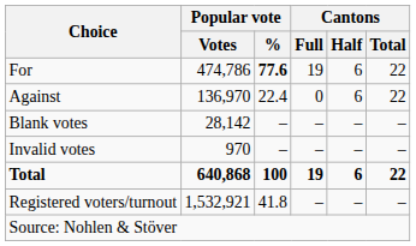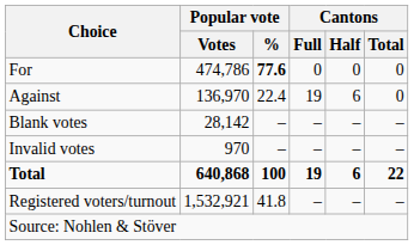 <table class=wikitable style=text-align:right>
 <tr>
 <th rowspan=2>Choice</th>
 <th colspan=2>Popular vote</th>
 <th colspan=3>Cantons</th>
 </tr>
 <tr>
 <th>Votes</th>
 <th>%</th>
 <th>Full</th>
 <th>Half</th>
 <th>Total</th>
 </tr>
 <tr>
 <td align=left>For</td>
 <td>474,786</td>
 <td><strong>77.6</strong></td>
-<td>19</td>
-<td>6</td>
-<td>22</td>
+<td>0</td>
+<td>0</td>
+<td>0</td>
 </tr>
 <tr>
 <td align=left>Against</td>
 <td>136,970</td>
 <td>22.4</td>
+<td>19</td>
+<td>6</td>
 <td>0</td>
-<td>6</td>
-<td>22</td>
 </tr>
 <tr>
 <td align=left>Blank votes</td>
 <td>28,142</td>
 <td>–</td>
 <td>–</td>
 <td>–</td>
 <td>–</td>
 </tr>
 <tr>
 <td align=left>Invalid votes</td>
 <td>970</td>
 <td>–</td>
 <td>–</td>
 <td>–</td>
 <td>–</td>
 </tr>
 <tr>
 <td align=left><strong>Total</strong></td>
 <td><strong>640,868</strong></td>
 <td><strong>100</strong></td>
 <td><strong>19</strong></td>
 <td><strong>6</strong></td>
 <td><strong>22</strong></td>
 </tr>
 <tr>
 <td align=left>Registered voters/turnout</td>
 <td>1,532,921</td>
 <td>41.8</td>
 <td>–</td>
 <td>–</td>
 <td>–</td>
 </tr>
 <tr>
 <td align=left colspan=6>Source: Nohlen & Stöver</td>
 </tr>
 </table>
